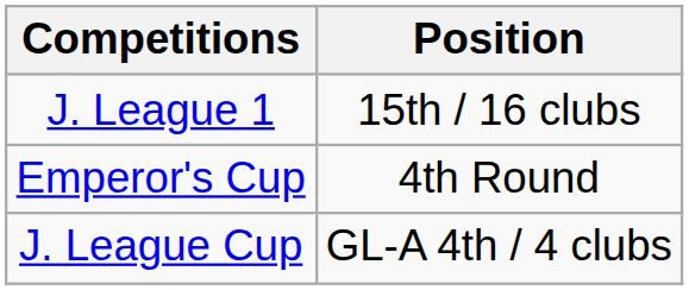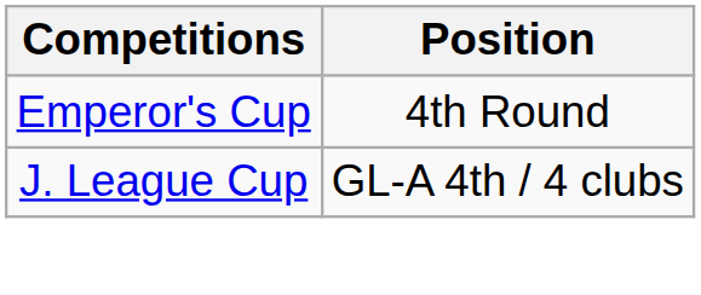 <table class="wikitable" style="text-align:center;">
 <tr>
 <th>Competitions</th>
 <th>Position</th>
-</tr>
-<tr>
-<td><a href='#'>J. League 1</a></td>
-<td>15th / 16 clubs</td>
 </tr>
 <tr>
 <td><a href='#'>Emperor's Cup</a></td>
 <td>4th Round</td>
 </tr>
 <tr>
 <td><a href='#'>J. League Cup</a></td>
 <td>GL-A 4th / 4 clubs</td>
 </tr>
 </table>
